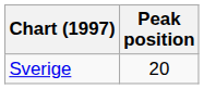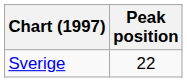 <table class="wikitable">
 <tr>
 <th>Chart (1997)</th>
 <th>Peak<br>position</th>
 </tr>
 <tr>
 <td><a href='#'>Sverige</a></td>
-<td align="center">20</td>
+<td align="center">22</td>
 </tr>
 </table>
